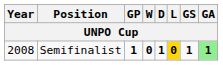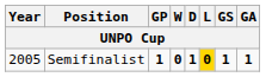 <table class="wikitable" style="text-align: center;">
 <tr>
 <th>Year</th>
 <th>Position</th>
 <th>GP</th>
 <th>W</th>
 <th>D</th>
 <th>L</th>
 <th>GS</th>
 <th>GA</th>
 </tr>
 <tr>
 <th colspan=8>UNPO Cup</th>
 </tr>
 <tr>
-<td> 2008</td>
+<td> 2005</td>
 <td>Semifinalist</td>
 <td><strong>1</strong></td>
 <td><strong>0</strong></td>
 <td><strong>1</strong></td>
 <td style="background: gold;"><strong>0</strong></td>
 <td><strong>1</strong></td>
-<td style="background: lightgreen;"><strong>1</strong></td>
+<td><strong>1</strong></td>
 </tr>
 </table>
